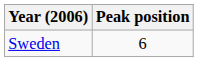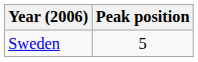 <table class="wikitable">
 <tr>
 <th align="left">Year (2006)</th>
 <th align="center">Peak position</th>
 </tr>
 <tr>
 <td align="left"><a href='#'>Sweden</a></td>
-<td align="center">6</td>
+<td align="center">5</td>
 </tr>
 </table>
